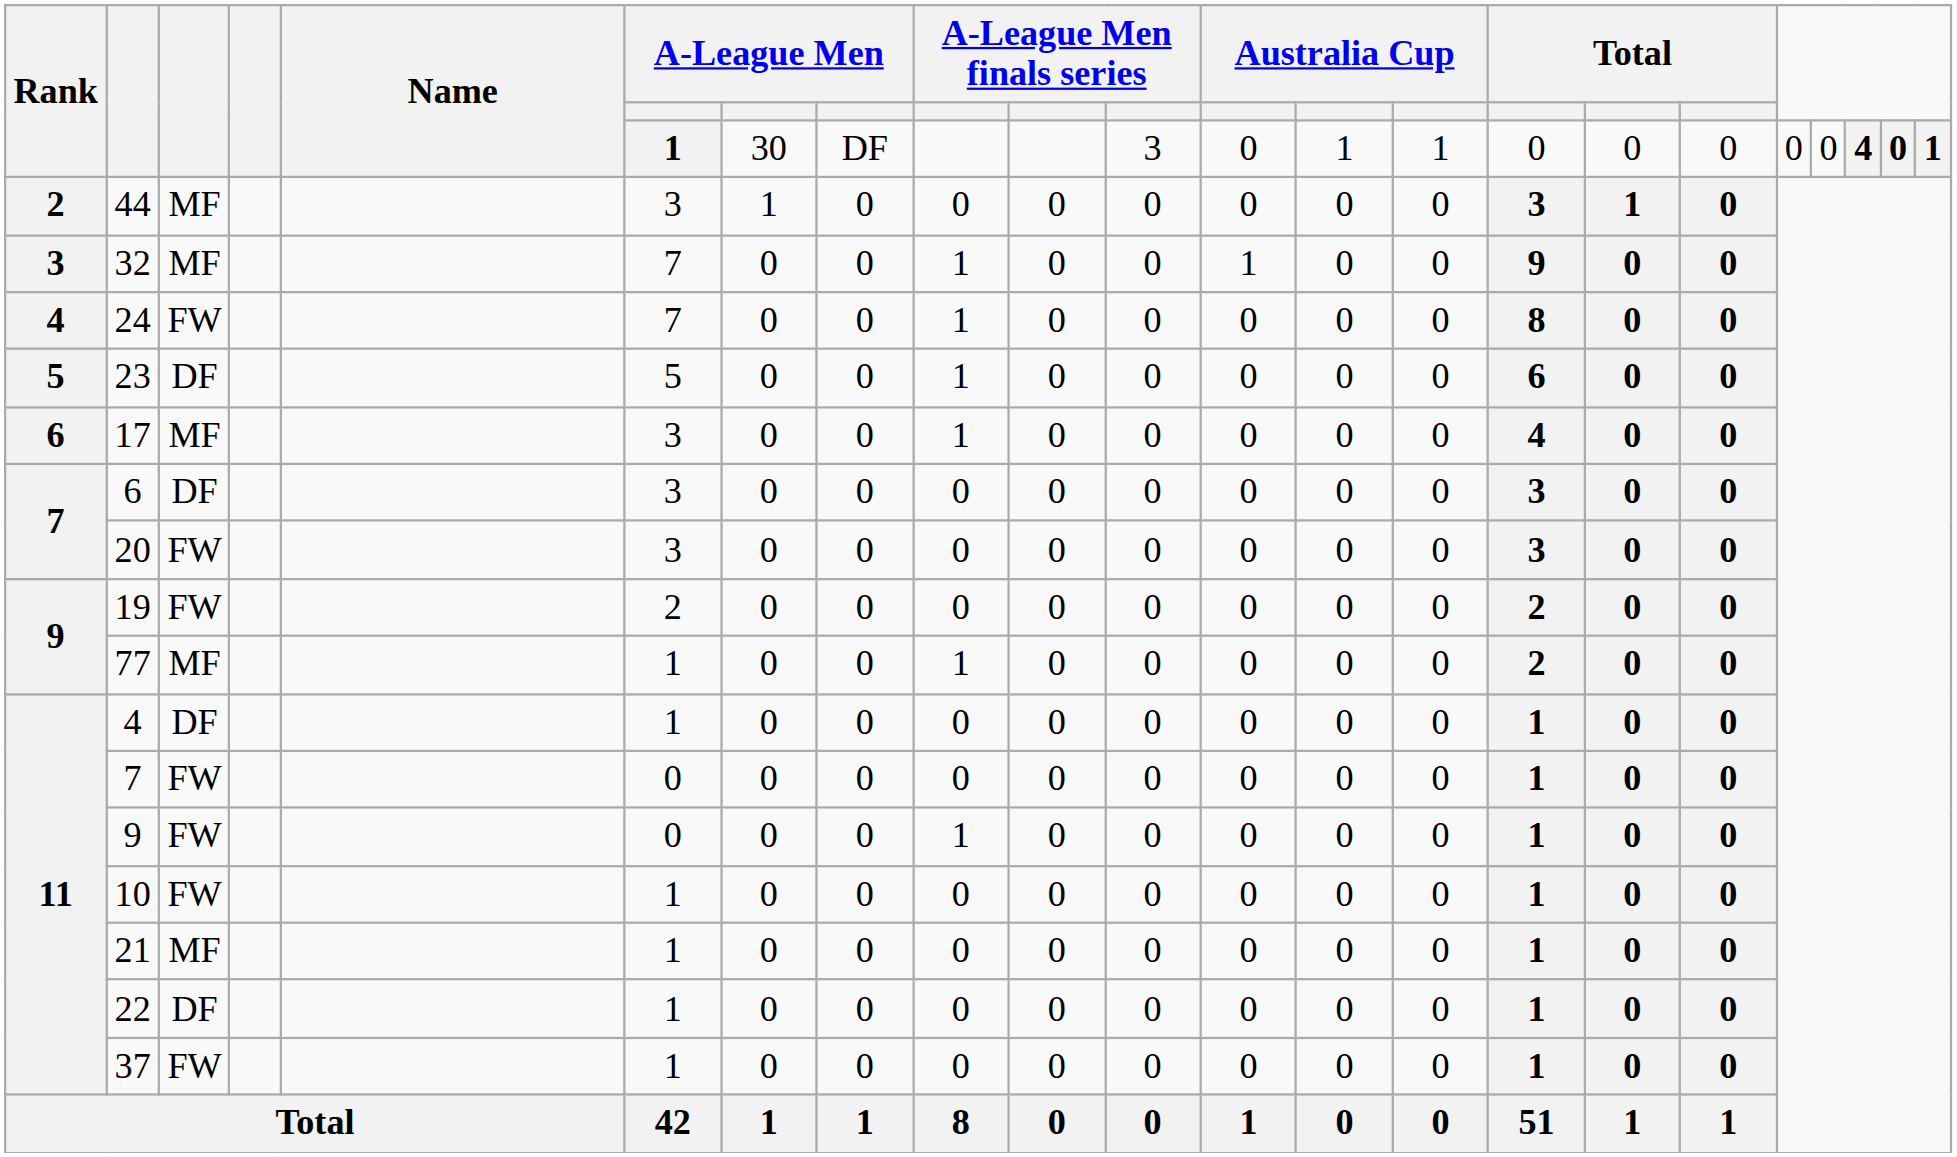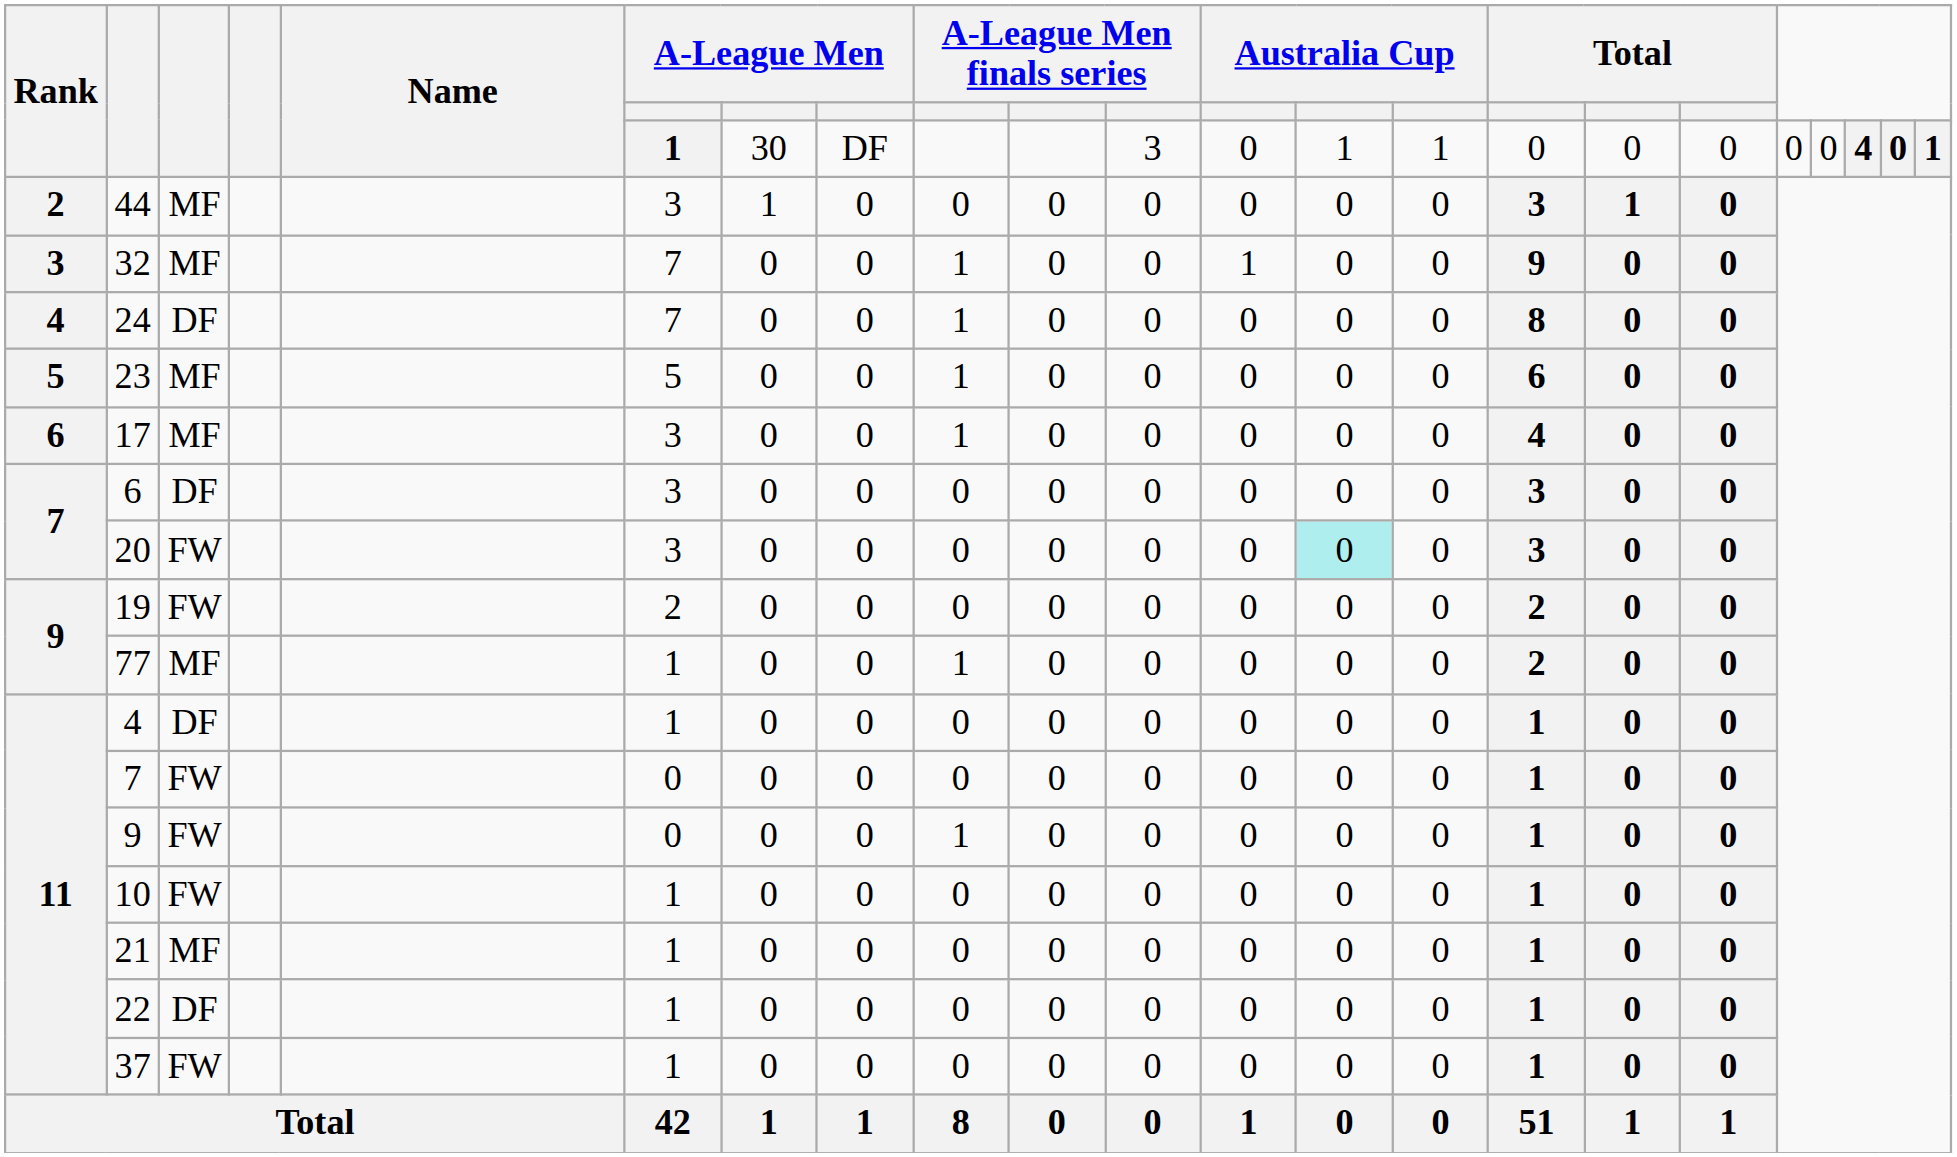 <table class="wikitable sortable" style="text-align:center;">
 <tr>
 <th rowspan="3" width="15">Rank</th>
 <th rowspan="3" width="15"></th>
 <th rowspan="3" width="15"></th>
 <th rowspan="3" width="15"></th>
 <th rowspan="3" width="145">Name</th>
 <th colspan="3" width="120"><a href='#'>A-League Men</a></th>
 <th colspan="3" width="120"><a href='#'>A-League Men finals series</a></th>
 <th colspan="3" width="120"><a href='#'>Australia Cup</a></th>
 <th colspan="3" width="120">Total</th>
 </tr>
 <tr>
 <th style="width:30px"></th>
 <th style="width:30px"></th>
 <th style="width:30px"></th>
 <th style="width:30px"></th>
 <th style="width:30px"></th>
 <th style="width:30px"></th>
 <th style="width:30px"></th>
 <th style="width:30px"></th>
 <th style="width:30px"></th>
 <th style="width:30px"></th>
 <th style="width:30px"></th>
 <th style="width:30px"></th>
 </tr>
 <tr>
 <th rowspan="1">1</th>
 <td>30</td>
 <td>DF</td>
 <td></td>
 <td align="left"><br></td>
 <td>3</td>
 <td>0</td>
 <td>1<br></td>
 <td>1</td>
 <td>0</td>
 <td>0<br></td>
 <td>0</td>
 <td>0</td>
 <td>0<br></td>
 <th>4</th>
 <th>0</th>
 <th>1</th>
 </tr>
 <tr>
 <th rowspan="1">2</th>
 <td>44</td>
 <td>MF</td>
 <td></td>
 <td align="left"><br></td>
 <td>3</td>
 <td>1</td>
 <td>0<br></td>
 <td>0</td>
 <td>0</td>
 <td>0<br></td>
 <td>0</td>
 <td>0</td>
 <td>0<br></td>
 <th>3</th>
 <th>1</th>
 <th>0</th>
 </tr>
 <tr>
 <th rowspan="1">3</th>
 <td>32</td>
 <td>MF</td>
 <td></td>
 <td align="left"><br></td>
 <td>7</td>
 <td>0</td>
 <td>0<br></td>
 <td>1</td>
 <td>0</td>
 <td>0<br></td>
 <td>1</td>
 <td>0</td>
 <td>0<br></td>
 <th>9</th>
 <th>0</th>
 <th>0</th>
 </tr>
 <tr>
 <th>4</th>
 <td>24</td>
-<td>FW</td>
+<td>DF</td>
 <td></td>
 <td align="left"><br></td>
 <td>7</td>
 <td>0</td>
 <td>0<br></td>
 <td>1</td>
 <td>0</td>
 <td>0<br></td>
 <td>0</td>
 <td>0</td>
 <td>0<br></td>
 <th>8</th>
 <th>0</th>
 <th>0</th>
 </tr>
 <tr>
 <th>5</th>
 <td>23</td>
-<td>DF</td>
+<td>MF</td>
 <td></td>
 <td align="left"><br></td>
 <td>5</td>
 <td>0</td>
 <td>0<br></td>
 <td>1</td>
 <td>0</td>
 <td>0<br></td>
 <td>0</td>
 <td>0</td>
 <td>0<br></td>
 <th>6</th>
 <th>0</th>
 <th>0</th>
 </tr>
 <tr>
 <th rowspan="1">6</th>
 <td>17</td>
 <td>MF</td>
 <td></td>
 <td align="left"><br></td>
 <td>3</td>
 <td>0</td>
 <td>0<br></td>
 <td>1</td>
 <td>0</td>
 <td>0<br></td>
 <td>0</td>
 <td>0</td>
 <td>0<br></td>
 <th>4</th>
 <th>0</th>
 <th>0</th>
 </tr>
 <tr>
 <th rowspan="2">7</th>
 <td>6</td>
 <td>DF</td>
 <td></td>
 <td align="left"><br></td>
 <td>3</td>
 <td>0</td>
 <td>0<br></td>
 <td>0</td>
 <td>0</td>
 <td>0<br></td>
 <td>0</td>
 <td>0</td>
 <td>0<br></td>
 <th>3</th>
 <th>0</th>
 <th>0</th>
 </tr>
 <tr>
 <td>20</td>
 <td>FW</td>
 <td></td>
 <td align="left"><br></td>
 <td>3</td>
 <td>0</td>
 <td>0<br></td>
 <td>0</td>
 <td>0</td>
 <td>0<br></td>
 <td>0</td>
-<td>0</td>
+<td style="background: paleturquoise;">0</td>
 <td>0<br></td>
 <th>3</th>
 <th>0</th>
 <th>0</th>
 </tr>
 <tr>
 <th rowspan="2">9</th>
 <td>19</td>
 <td>FW</td>
 <td></td>
 <td align="left"><br></td>
 <td>2</td>
 <td>0</td>
 <td>0<br></td>
 <td>0</td>
 <td>0</td>
 <td>0<br></td>
 <td>0</td>
 <td>0</td>
 <td>0<br></td>
 <th>2</th>
 <th>0</th>
 <th>0</th>
 </tr>
 <tr>
 <td>77</td>
 <td>MF</td>
 <td></td>
 <td align="left"><br></td>
 <td>1</td>
 <td>0</td>
 <td>0<br></td>
 <td>1</td>
 <td>0</td>
 <td>0<br></td>
 <td>0</td>
 <td>0</td>
 <td>0<br></td>
 <th>2</th>
 <th>0</th>
 <th>0</th>
 </tr>
 <tr>
 <th rowspan="7">11</th>
 <td>4</td>
 <td>DF</td>
 <td></td>
 <td align="left"><br></td>
 <td>1</td>
 <td>0</td>
 <td>0<br></td>
 <td>0</td>
 <td>0</td>
 <td>0<br></td>
 <td>0</td>
 <td>0</td>
 <td>0<br></td>
 <th>1</th>
 <th>0</th>
 <th>0</th>
 </tr>
 <tr>
 <td>7</td>
 <td>FW</td>
 <td></td>
 <td align="left"><br></td>
 <td>0</td>
 <td>0</td>
 <td>0<br></td>
 <td>0</td>
 <td>0</td>
 <td>0<br></td>
 <td>0</td>
 <td>0</td>
 <td>0<br></td>
 <th>1</th>
 <th>0</th>
 <th>0</th>
 </tr>
 <tr>
 <td>9</td>
 <td>FW</td>
 <td></td>
 <td align="left"><br></td>
 <td>0</td>
 <td>0</td>
 <td>0<br></td>
 <td>1</td>
 <td>0</td>
 <td>0<br></td>
 <td>0</td>
 <td>0</td>
 <td>0<br></td>
 <th>1</th>
 <th>0</th>
 <th>0</th>
 </tr>
 <tr>
 <td>10</td>
 <td>FW</td>
 <td></td>
 <td align="left"><br></td>
 <td>1</td>
 <td>0</td>
 <td>0<br></td>
 <td>0</td>
 <td>0</td>
 <td>0<br></td>
 <td>0</td>
 <td>0</td>
 <td>0<br></td>
 <th>1</th>
 <th>0</th>
 <th>0</th>
 </tr>
 <tr>
 <td>21</td>
 <td>MF</td>
 <td></td>
 <td align="left"><br></td>
 <td>1</td>
 <td>0</td>
 <td>0<br></td>
 <td>0</td>
 <td>0</td>
 <td>0<br></td>
 <td>0</td>
 <td>0</td>
 <td>0<br></td>
 <th>1</th>
 <th>0</th>
 <th>0</th>
 </tr>
 <tr>
 <td>22</td>
 <td>DF</td>
 <td></td>
 <td align="left"><br></td>
 <td>1</td>
 <td>0</td>
 <td>0<br></td>
 <td>0</td>
 <td>0</td>
 <td>0<br></td>
 <td>0</td>
 <td>0</td>
 <td>0<br></td>
 <th>1</th>
 <th>0</th>
 <th>0</th>
 </tr>
 <tr>
 <td>37</td>
 <td>FW</td>
 <td></td>
 <td align="left"><br></td>
 <td>1</td>
 <td>0</td>
 <td>0<br></td>
 <td>0</td>
 <td>0</td>
 <td>0<br></td>
 <td>0</td>
 <td>0</td>
 <td>0<br></td>
 <th>1</th>
 <th>0</th>
 <th>0</th>
 </tr>
 <tr>
 <th colspan="5">Total<br></th>
 <th>42</th>
 <th>1</th>
 <th>1<br></th>
 <th>8</th>
 <th>0</th>
 <th>0<br></th>
 <th>1</th>
 <th>0</th>
 <th>0<br></th>
 <th>51</th>
 <th>1</th>
 <th>1</th>
 </tr>
 </table>
